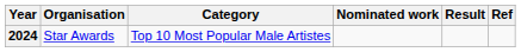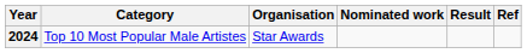 <table class="wikitable sortable">
 <tr>
 <th>Year</th>
+<th>Category</th>
 <th>Organisation</th>
-<th>Category</th>
 <th>Nominated work</th>
 <th>Result</th>
 <th class="unsortable">Ref</th>
 </tr>
 <tr>
 <th>2024</th>
+<td><a href='#'>Top 10 Most Popular Male Artistes</a></td>
 <td><a href='#'>Star Awards</a></td>
-<td><a href='#'>Top 10 Most Popular Male Artistes</a></td>
 <td></td>
 <td></td>
 <td></td>
 </tr>
 </table>
